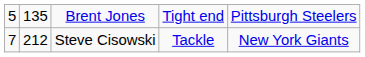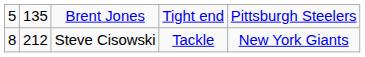 <table class="wikitable" style="text-align:center">
 <tr>
 <td>5</td>
 <td>135</td>
 <td><a href='#'>Brent Jones</a></td>
 <td><a href='#'>Tight end</a></td>
 <td><a href='#'>Pittsburgh Steelers</a></td>
 </tr>
 <tr>
-<td>7</td>
+<td>8</td>
 <td>212</td>
 <td>Steve Cisowski</td>
 <td><a href='#'>Tackle</a></td>
 <td><a href='#'>New York Giants</a></td>
 </tr>
 </table>
